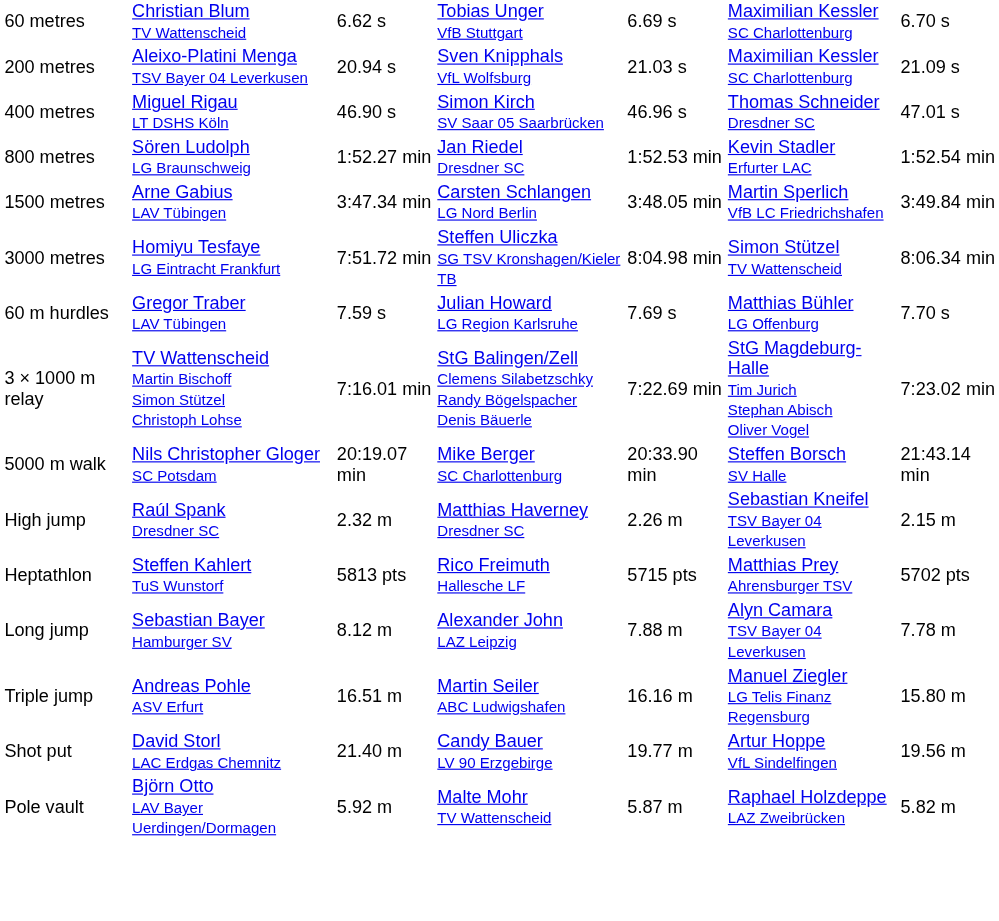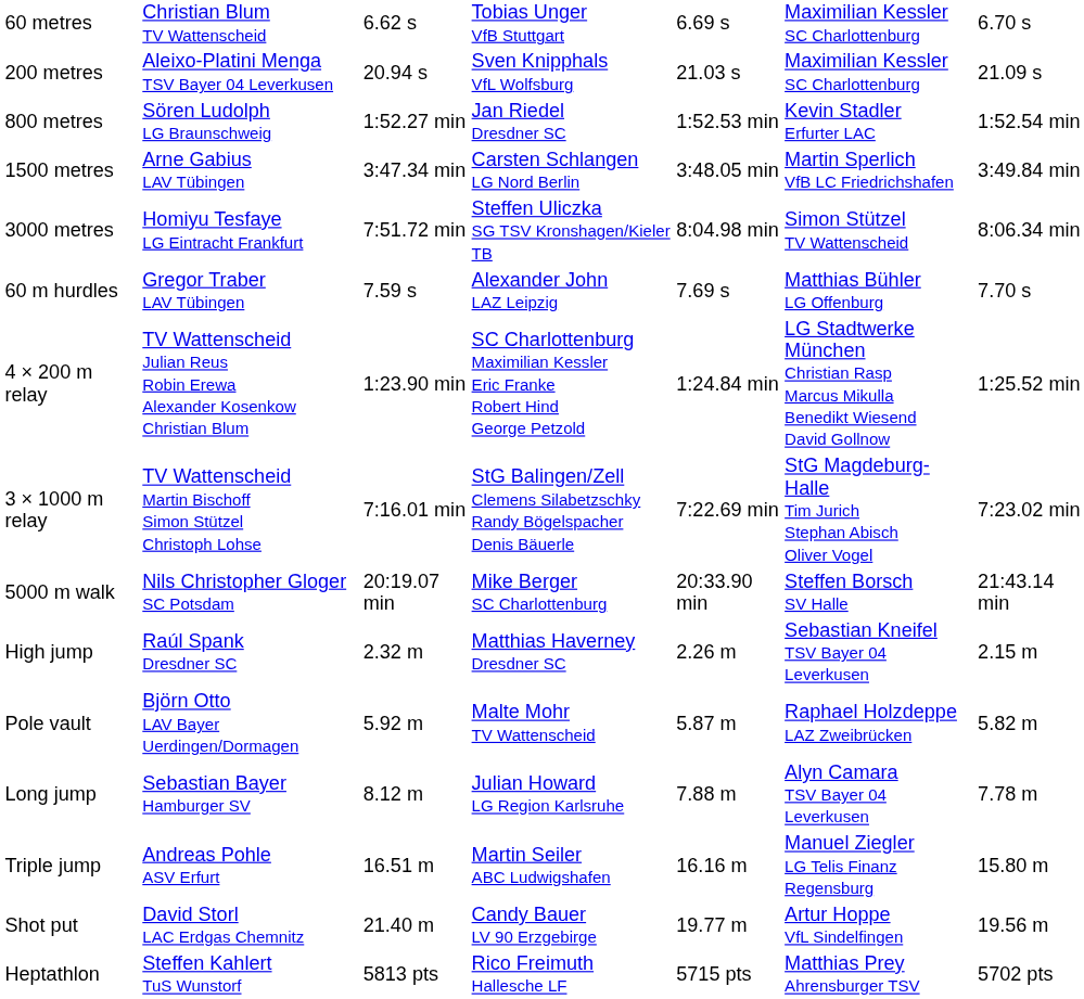 <table>
 <tr>
 <td>60 metres</td>
 <td><a href='#'>Christian Blum</a><br><small><a href='#'>TV Wattenscheid</a></small></td>
 <td>6.62 s</td>
 <td><a href='#'>Tobias Unger</a><br><small><a href='#'>VfB Stuttgart</a></small></td>
 <td>6.69 s</td>
 <td><a href='#'>Maximilian Kessler</a><br><small><a href='#'>SC Charlottenburg</a></small></td>
 <td>6.70 s</td>
 </tr>
 <tr>
 <td>200 metres</td>
 <td><a href='#'>Aleixo-Platini Menga</a><br><small><a href='#'>TSV Bayer 04 Leverkusen</a></small></td>
 <td>20.94 s</td>
 <td><a href='#'>Sven Knipphals</a><br><small><a href='#'>VfL Wolfsburg</a></small></td>
 <td>21.03 s</td>
 <td><a href='#'>Maximilian Kessler</a><br><small><a href='#'>SC Charlottenburg</a></small></td>
 <td>21.09 s</td>
-</tr>
-<tr>
-<td>400 metres</td>
-<td><a href='#'>Miguel Rigau</a><br><small><a href='#'>LT DSHS Köln</a></small></td>
-<td>46.90 s</td>
-<td><a href='#'>Simon Kirch</a><br><small><a href='#'>SV Saar 05 Saarbrücken</a></small></td>
-<td>46.96 s</td>
-<td><a href='#'>Thomas Schneider</a><br><small><a href='#'>Dresdner SC</a></small></td>
-<td>47.01 s</td>
 </tr>
 <tr>
 <td>800 metres</td>
 <td><a href='#'>Sören Ludolph</a><br><small><a href='#'>LG Braunschweig</a></small></td>
 <td>1:52.27 min</td>
 <td><a href='#'>Jan Riedel</a><br><small><a href='#'>Dresdner SC</a></small></td>
 <td>1:52.53 min</td>
 <td><a href='#'>Kevin Stadler</a><br><small><a href='#'>Erfurter LAC</a></small></td>
 <td>1:52.54 min</td>
 </tr>
 <tr>
 <td>1500 metres</td>
 <td><a href='#'>Arne Gabius</a><br><small><a href='#'>LAV Tübingen</a></small></td>
 <td>3:47.34 min</td>
 <td><a href='#'>Carsten Schlangen</a><br><small><a href='#'>LG Nord Berlin</a></small></td>
 <td>3:48.05 min</td>
 <td><a href='#'>Martin Sperlich</a><br><small><a href='#'>VfB LC Friedrichshafen</a></small></td>
 <td>3:49.84 min</td>
 </tr>
 <tr>
 <td>3000 metres</td>
 <td><a href='#'>Homiyu Tesfaye</a><br><small><a href='#'>LG Eintracht Frankfurt</a></small></td>
 <td>7:51.72 min</td>
 <td><a href='#'>Steffen Uliczka</a><br><small><a href='#'>SG TSV Kronshagen/Kieler TB</a></small></td>
 <td>8:04.98 min</td>
 <td><a href='#'>Simon Stützel</a><br><small><a href='#'>TV Wattenscheid</a></small></td>
 <td>8:06.34 min</td>
 </tr>
 <tr>
 <td>60 m hurdles</td>
 <td><a href='#'>Gregor Traber</a><br><small><a href='#'>LAV Tübingen</a></small></td>
 <td>7.59 s</td>
-<td><a href='#'>Julian Howard</a><br><small><a href='#'>LG Region Karlsruhe</a></small></td>
+<td><a href='#'>Alexander John</a><br><small><a href='#'>LAZ Leipzig</a></small></td>
 <td>7.69 s</td>
 <td><a href='#'>Matthias Bühler</a><br><small><a href='#'>LG Offenburg</a></small></td>
 <td>7.70 s</td>
+</tr>
+<tr>
+<td>4 × 200 m relay</td>
+<td><a href='#'>TV Wattenscheid</a><br><small><a href='#'>Julian Reus</a><br><a href='#'>Robin Erewa</a><br><a href='#'>Alexander Kosenkow</a><br><a href='#'>Christian Blum</a></small></td>
+<td>1:23.90 min</td>
+<td><a href='#'>SC Charlottenburg</a><br><small><a href='#'>Maximilian Kessler</a><br><a href='#'>Eric Franke</a><br><a href='#'>Robert Hind</a><br><a href='#'>George Petzold</a></small></td>
+<td>1:24.84 min</td>
+<td><a href='#'>LG Stadtwerke München</a><br><small><a href='#'>Christian Rasp</a><br><a href='#'>Marcus Mikulla</a><br><a href='#'>Benedikt Wiesend</a><br><a href='#'>David Gollnow</a></small></td>
+<td>1:25.52 min</td>
 </tr>
 <tr>
 <td>3 × 1000 m relay</td>
 <td><a href='#'>TV Wattenscheid</a><br><small><a href='#'>Martin Bischoff</a><br><a href='#'>Simon Stützel</a><br><a href='#'>Christoph Lohse</a></small></td>
 <td>7:16.01 min</td>
 <td><a href='#'>StG Balingen/Zell</a><br><small><a href='#'>Clemens Silabetzschky</a><br><a href='#'>Randy Bögelspacher</a><br><a href='#'>Denis Bäuerle</a></small></td>
 <td>7:22.69 min</td>
 <td><a href='#'>StG Magdeburg-Halle</a><br><small><a href='#'>Tim Jurich</a><br><a href='#'>Stephan Abisch</a><br><a href='#'>Oliver Vogel</a></small></td>
 <td>7:23.02 min</td>
 </tr>
 <tr>
 <td>5000 m walk</td>
 <td><a href='#'>Nils Christopher Gloger</a><br><small><a href='#'>SC Potsdam</a></small></td>
 <td>20:19.07 min</td>
 <td><a href='#'>Mike Berger</a><br><small><a href='#'>SC Charlottenburg</a></small></td>
 <td>20:33.90 min</td>
 <td><a href='#'>Steffen Borsch</a><br><small><a href='#'>SV Halle</a></small></td>
 <td>21:43.14 min</td>
 </tr>
 <tr>
 <td>High jump</td>
 <td><a href='#'>Raúl Spank</a><br><small><a href='#'>Dresdner SC</a></small></td>
 <td>2.32 m</td>
 <td><a href='#'>Matthias Haverney</a><br><small><a href='#'>Dresdner SC</a></small></td>
 <td>2.26 m</td>
 <td><a href='#'>Sebastian Kneifel</a><br><small><a href='#'>TSV Bayer 04 Leverkusen</a></small></td>
 <td>2.15 m</td>
 </tr>
 <tr>
-<td>Heptathlon</td>
-<td><a href='#'>Steffen Kahlert</a><br><small><a href='#'>TuS Wunstorf</a></small></td>
-<td>5813 pts</td>
-<td><a href='#'>Rico Freimuth</a><br><small><a href='#'>Hallesche LF</a></small></td>
-<td>5715 pts</td>
-<td><a href='#'>Matthias Prey</a><br><small><a href='#'>Ahrensburger TSV</a></small></td>
-<td>5702 pts</td>
+<td>Pole vault</td>
+<td><a href='#'>Björn Otto</a><br><small><a href='#'>LAV Bayer Uerdingen/Dormagen</a></small></td>
+<td>5.92 m</td>
+<td><a href='#'>Malte Mohr</a><br><small><a href='#'>TV Wattenscheid</a></small></td>
+<td>5.87 m</td>
+<td><a href='#'>Raphael Holzdeppe</a><br><small><a href='#'>LAZ Zweibrücken</a></small></td>
+<td>5.82 m</td>
 </tr>
 <tr>
 <td>Long jump</td>
 <td><a href='#'>Sebastian Bayer</a><br><small><a href='#'>Hamburger SV</a></small></td>
 <td>8.12 m</td>
-<td><a href='#'>Alexander John</a><br><small><a href='#'>LAZ Leipzig</a></small></td>
+<td><a href='#'>Julian Howard</a><br><small><a href='#'>LG Region Karlsruhe</a></small></td>
 <td>7.88 m</td>
 <td><a href='#'>Alyn Camara</a><br><small><a href='#'>TSV Bayer 04 Leverkusen</a></small></td>
 <td>7.78 m</td>
 </tr>
 <tr>
 <td>Triple jump</td>
 <td><a href='#'>Andreas Pohle</a><br><small><a href='#'>ASV Erfurt</a></small></td>
 <td>16.51 m</td>
 <td><a href='#'>Martin Seiler</a><br><small><a href='#'>ABC Ludwigshafen</a></small></td>
 <td>16.16 m</td>
 <td><a href='#'>Manuel Ziegler</a><br><small><a href='#'>LG Telis Finanz Regensburg</a></small></td>
 <td>15.80 m</td>
 </tr>
 <tr>
 <td>Shot put</td>
 <td><a href='#'>David Storl</a><br><small><a href='#'>LAC Erdgas Chemnitz</a></small></td>
 <td>21.40 m</td>
 <td><a href='#'>Candy Bauer</a><br><small><a href='#'>LV 90 Erzgebirge</a></small></td>
 <td>19.77 m</td>
 <td><a href='#'>Artur Hoppe</a><br><small><a href='#'>VfL Sindelfingen</a></small></td>
 <td>19.56 m</td>
 </tr>
 <tr>
-<td>Pole vault</td>
-<td><a href='#'>Björn Otto</a><br><small><a href='#'>LAV Bayer Uerdingen/Dormagen</a></small></td>
-<td>5.92 m</td>
-<td><a href='#'>Malte Mohr</a><br><small><a href='#'>TV Wattenscheid</a></small></td>
-<td>5.87 m</td>
-<td><a href='#'>Raphael Holzdeppe</a><br><small><a href='#'>LAZ Zweibrücken</a></small></td>
-<td>5.82 m</td>
+<td>Heptathlon</td>
+<td><a href='#'>Steffen Kahlert</a><br><small><a href='#'>TuS Wunstorf</a></small></td>
+<td>5813 pts</td>
+<td><a href='#'>Rico Freimuth</a><br><small><a href='#'>Hallesche LF</a></small></td>
+<td>5715 pts</td>
+<td><a href='#'>Matthias Prey</a><br><small><a href='#'>Ahrensburger TSV</a></small></td>
+<td>5702 pts</td>
 </tr>
 </table>
